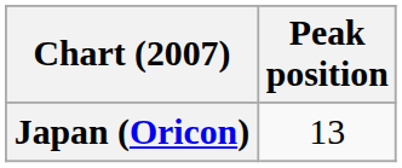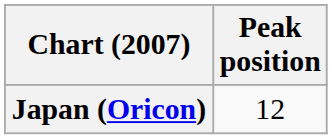 <table class="wikitable sortable plainrowheaders">
 <tr>
 <th>Chart (2007)</th>
 <th>Peak<br>position</th>
 </tr>
 <tr>
 <th scope="row">Japan (<a href='#'>Oricon</a>)</th>
-<td align="center">13</td>
+<td align="center">12</td>
 </tr>
 </table>
